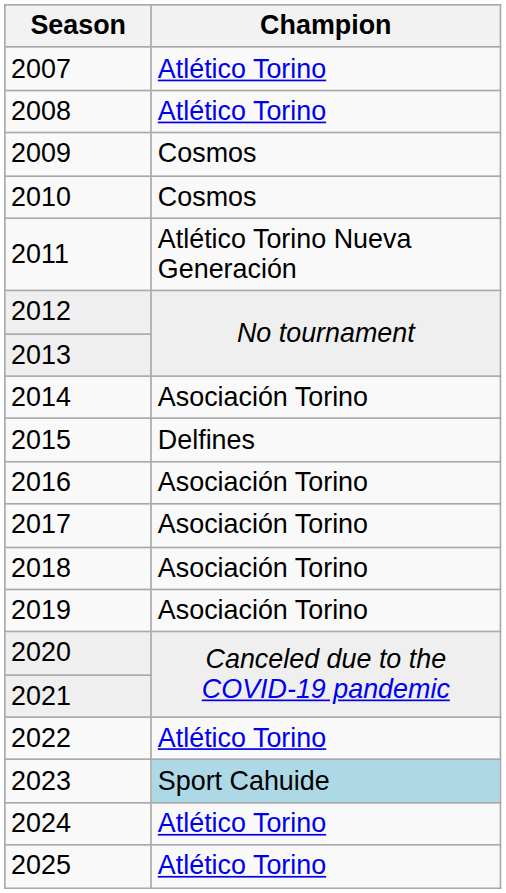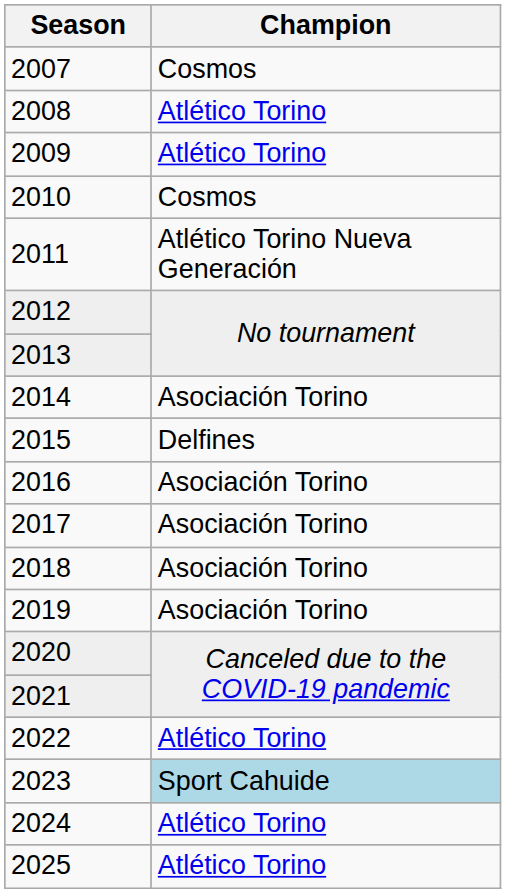 <table class="wikitable sortable">
 <tr>
 <th width=80px>Season</th>
 <th width=200px>Champion</th>
 </tr>
 <tr>
 <td>2007</td>
-<td><a href='#'>Atlético Torino</a></td>
+<td>Cosmos</td>
 </tr>
 <tr>
 <td>2008</td>
 <td><a href='#'>Atlético Torino</a></td>
 </tr>
 <tr>
 <td>2009</td>
-<td>Cosmos</td>
+<td><a href='#'>Atlético Torino</a></td>
 </tr>
 <tr>
 <td>2010</td>
 <td>Cosmos</td>
 </tr>
 <tr>
 <td>2011</td>
 <td>Atlético Torino Nueva Generación</td>
 </tr>
 <tr bgcolor=#efefef>
 <td>2012</td>
 <td rowspan=2 colspan="1" align=center><em>No tournament</em></td>
 </tr>
 <tr bgcolor=#efefef>
 <td>2013</td>
 </tr>
 <tr>
 <td>2014</td>
 <td>Asociación Torino</td>
 </tr>
 <tr>
 <td>2015</td>
 <td>Delfines</td>
 </tr>
 <tr>
 <td>2016</td>
 <td>Asociación Torino</td>
 </tr>
 <tr>
 <td>2017</td>
 <td>Asociación Torino</td>
 </tr>
 <tr>
 <td>2018</td>
 <td>Asociación Torino</td>
 </tr>
 <tr>
 <td>2019</td>
 <td>Asociación Torino</td>
 </tr>
 <tr bgcolor=#efefef>
 <td>2020</td>
 <td rowspan=2 colspan="1" align=center><em>Canceled due to the <a href='#'>COVID-19 pandemic</a></em></td>
 </tr>
 <tr bgcolor=#efefef>
 <td>2021</td>
 </tr>
 <tr>
 <td>2022</td>
 <td><a href='#'>Atlético Torino</a></td>
 </tr>
 <tr>
 <td>2023</td>
 <td style="background: lightblue;">Sport Cahuide</td>
 </tr>
 <tr>
 <td>2024</td>
 <td><a href='#'>Atlético Torino</a></td>
 </tr>
 <tr>
 <td>2025</td>
 <td><a href='#'>Atlético Torino</a></td>
 </tr>
 <tr>
 </tr>
 </table>
